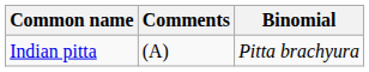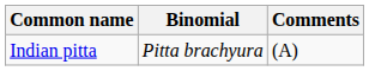 <table class="wikitable">
 <tr>
 <th>Common name</th>
+<th>Binomial</th>
 <th>Comments</th>
-<th>Binomial</th>
 </tr>
 <tr>
 <td><a href='#'>Indian pitta</a></td>
+<td><em>Pitta brachyura</em></td>
 <td>(A)</td>
-<td><em>Pitta brachyura</em></td>
 </tr>
 </table>
